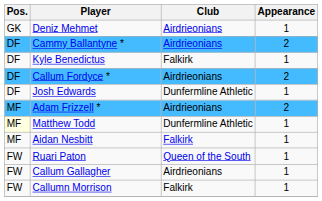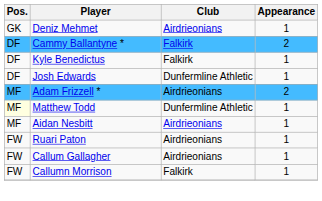 <table class="wikitable">
 <tr>
 <th>Pos.</th>
 <th>Player</th>
 <th>Club</th>
 <th>Appearance</th>
 </tr>
 <tr>
 <td>GK</td>
 <td style="width:200px;"><a href='#'>Deniz Mehmet</a></td>
 <td><a href='#'>Airdrieonians</a></td>
 <td align="center">1</td>
 </tr>
 <tr style="background:#44bbff;">
 <td>DF</td>
 <td><a href='#'>Cammy Ballantyne</a> *</td>
-<td><a href='#'>Airdrieonians</a></td>
+<td><a href='#'>Falkirk</a></td>
 <td align="center">2</td>
 </tr>
 <tr>
 <td>DF</td>
 <td><a href='#'>Kyle Benedictus</a></td>
 <td>Falkirk</td>
 <td align="center">1</td>
-</tr>
-<tr style="background:#44bbff;">
-<td>DF</td>
-<td><a href='#'>Callum Fordyce</a> *</td>
-<td>Airdrieonians</td>
-<td align="center">2</td>
 </tr>
 <tr>
 <td>DF</td>
 <td><a href='#'>Josh Edwards</a></td>
 <td>Dunfermline Athletic</td>
 <td align="center">1</td>
 </tr>
 <tr style="background:#44bbff;">
 <td>MF</td>
 <td><a href='#'>Adam Frizzell</a> *</td>
 <td>Airdrieonians</td>
 <td align="center">2</td>
 </tr>
 <tr>
 <td style="background: lightyellow;">MF</td>
 <td><a href='#'>Matthew Todd</a></td>
 <td>Dunfermline Athletic</td>
 <td align="center">1</td>
 </tr>
 <tr>
 <td>MF</td>
 <td><a href='#'>Aidan Nesbitt</a></td>
-<td><a href='#'>Falkirk</a></td>
+<td><a href='#'>Airdrieonians</a></td>
 <td align="center">1</td>
 </tr>
 <tr>
 <td>FW</td>
 <td><a href='#'>Ruari Paton</a></td>
-<td><a href='#'>Queen of the South</a></td>
+<td>Airdrieonians</td>
 <td align="center">1</td>
 </tr>
 <tr>
 <td>FW</td>
 <td><a href='#'>Callum Gallagher</a></td>
 <td>Airdrieonians</td>
 <td align="center">1</td>
 </tr>
 <tr>
 <td>FW</td>
 <td><a href='#'>Callumn Morrison</a></td>
 <td>Falkirk</td>
 <td align="center">1</td>
 </tr>
 <tr>
 </tr>
 </table>
